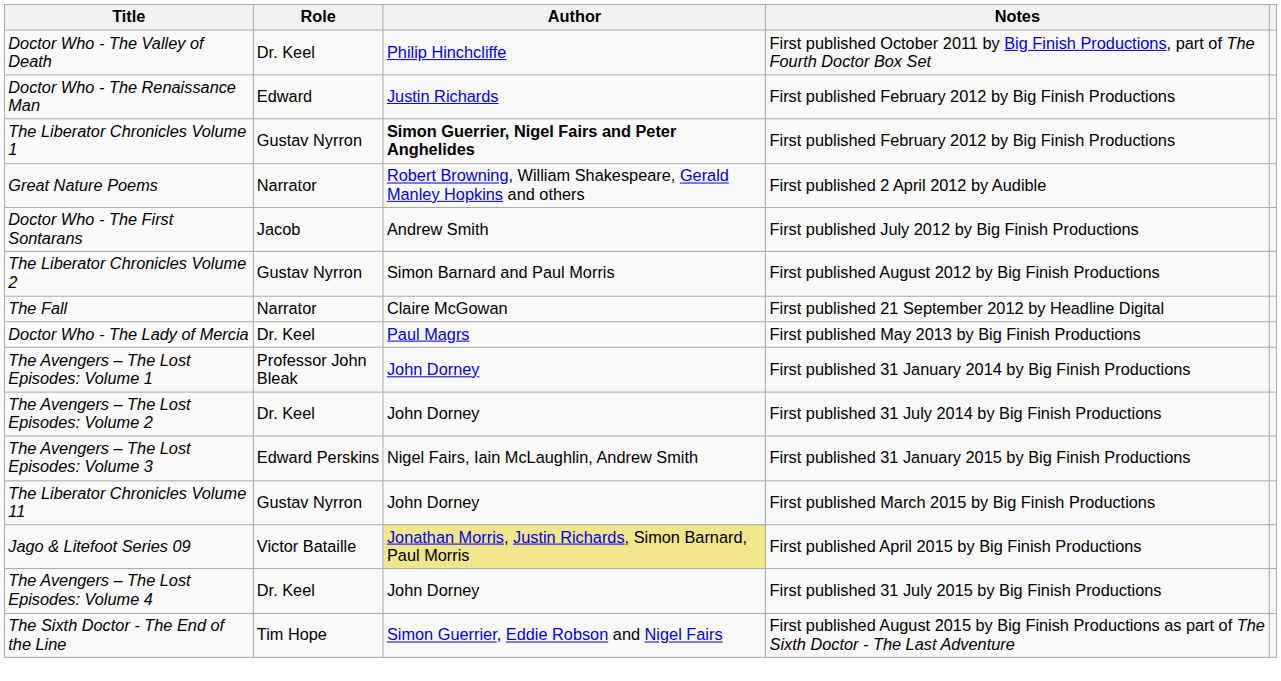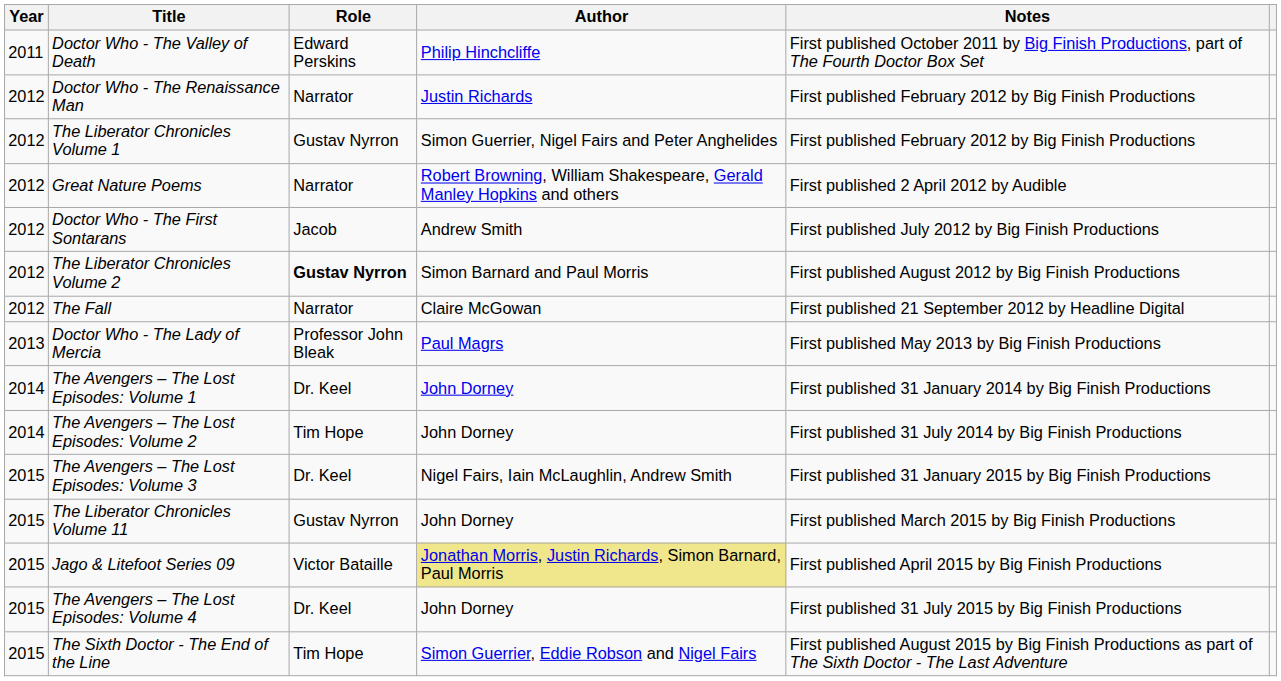 <table class="wikitable plainrowheaders sortable">
 <tr>
+<th>Year</th>
 <th>Title</th>
 <th>Role</th>
 <th>Author</th>
 <th>Notes</th>
 <th scope="col" class="unsortable"></th>
 </tr>
 <tr>
+<td>2011</td>
 <td><em>Doctor Who - The Valley of Death</em></td>
-<td>Dr. Keel</td>
+<td>Edward Perskins</td>
 <td><a href='#'>Philip Hinchcliffe</a></td>
 <td>First published October 2011 by <a href='#'>Big Finish Productions</a>, part of <em>The Fourth Doctor Box Set</em></td>
 <td></td>
 </tr>
 <tr>
+<td>2012</td>
 <td><em>Doctor Who - The Renaissance Man</em></td>
-<td>Edward</td>
+<td>Narrator</td>
 <td><a href='#'>Justin Richards</a></td>
 <td>First published February 2012 by Big Finish Productions</td>
 <td></td>
 </tr>
 <tr>
+<td>2012</td>
 <td><em>The Liberator Chronicles Volume 1</em></td>
 <td>Gustav Nyrron</td>
-<td><strong>Simon Guerrier, Nigel Fairs and Peter Anghelides</strong></td>
+<td>Simon Guerrier, Nigel Fairs and Peter Anghelides</td>
 <td>First published February 2012 by Big Finish Productions</td>
 <td></td>
 </tr>
 <tr>
+<td>2012</td>
 <td><em>Great Nature Poems</em></td>
 <td>Narrator</td>
 <td><a href='#'>Robert Browning</a>, William Shakespeare, <a href='#'>Gerald Manley Hopkins</a> and others</td>
 <td>First published 2 April 2012 by Audible</td>
 <td></td>
 </tr>
 <tr>
+<td>2012</td>
 <td><em>Doctor Who - The First Sontarans</em></td>
 <td>Jacob</td>
 <td>Andrew Smith</td>
 <td>First published July 2012 by Big Finish Productions</td>
 <td></td>
 </tr>
 <tr>
+<td>2012</td>
 <td><em>The Liberator Chronicles Volume 2</em></td>
-<td>Gustav Nyrron</td>
+<td><strong>Gustav Nyrron</strong></td>
 <td>Simon Barnard and Paul Morris</td>
 <td>First published August 2012 by Big Finish Productions</td>
 <td></td>
 </tr>
 <tr>
+<td>2012</td>
 <td><em>The Fall</em></td>
 <td>Narrator</td>
 <td>Claire McGowan</td>
 <td>First published 21 September 2012 by Headline Digital</td>
 <td></td>
 </tr>
 <tr>
+<td>2013</td>
 <td><em>Doctor Who - The Lady of Mercia</em></td>
-<td>Dr. Keel</td>
+<td>Professor John Bleak</td>
 <td><a href='#'>Paul Magrs</a></td>
 <td>First published May 2013 by Big Finish Productions</td>
 <td></td>
 </tr>
 <tr>
+<td>2014</td>
 <td><em>The Avengers – The Lost Episodes: Volume 1</em></td>
-<td>Professor John Bleak</td>
+<td>Dr. Keel</td>
 <td><a href='#'>John Dorney</a></td>
 <td>First published 31 January 2014 by Big Finish Productions</td>
 <td></td>
 </tr>
 <tr>
+<td>2014</td>
 <td><em>The Avengers – The Lost Episodes: Volume 2</em></td>
-<td>Dr. Keel</td>
+<td>Tim Hope</td>
 <td>John Dorney</td>
 <td>First published 31 July 2014 by Big Finish Productions</td>
 <td></td>
 </tr>
 <tr>
+<td>2015</td>
 <td><em>The Avengers – The Lost Episodes: Volume 3</em></td>
-<td>Edward Perskins</td>
+<td>Dr. Keel</td>
 <td>Nigel Fairs, Iain McLaughlin, Andrew Smith</td>
 <td>First published 31 January 2015 by Big Finish Productions</td>
 <td></td>
 </tr>
 <tr>
+<td>2015</td>
 <td><em>The Liberator Chronicles Volume 11</em></td>
 <td>Gustav Nyrron</td>
 <td>John Dorney</td>
 <td>First published March 2015 by Big Finish Productions</td>
 <td></td>
 </tr>
 <tr>
+<td>2015</td>
 <td><em>Jago & Litefoot Series 09</em></td>
 <td>Victor Bataille</td>
 <td style="background: khaki;"><a href='#'>Jonathan Morris</a>, <a href='#'>Justin Richards</a>, Simon Barnard, Paul Morris</td>
 <td>First published April 2015 by Big Finish Productions</td>
 <td></td>
 </tr>
 <tr>
+<td>2015</td>
 <td><em>The Avengers – The Lost Episodes: Volume 4</em></td>
 <td>Dr. Keel</td>
 <td>John Dorney</td>
 <td>First published 31 July 2015 by Big Finish Productions</td>
 <td></td>
 </tr>
 <tr>
+<td>2015</td>
 <td><em>The Sixth Doctor - The End of the Line</em></td>
 <td>Tim Hope</td>
 <td><a href='#'>Simon Guerrier</a>, <a href='#'>Eddie Robson</a> and <a href='#'>Nigel Fairs</a></td>
 <td>First published August 2015 by Big Finish Productions as part of <em>The Sixth Doctor - The Last Adventure</em></td>
 <td></td>
 </tr>
 </table>
